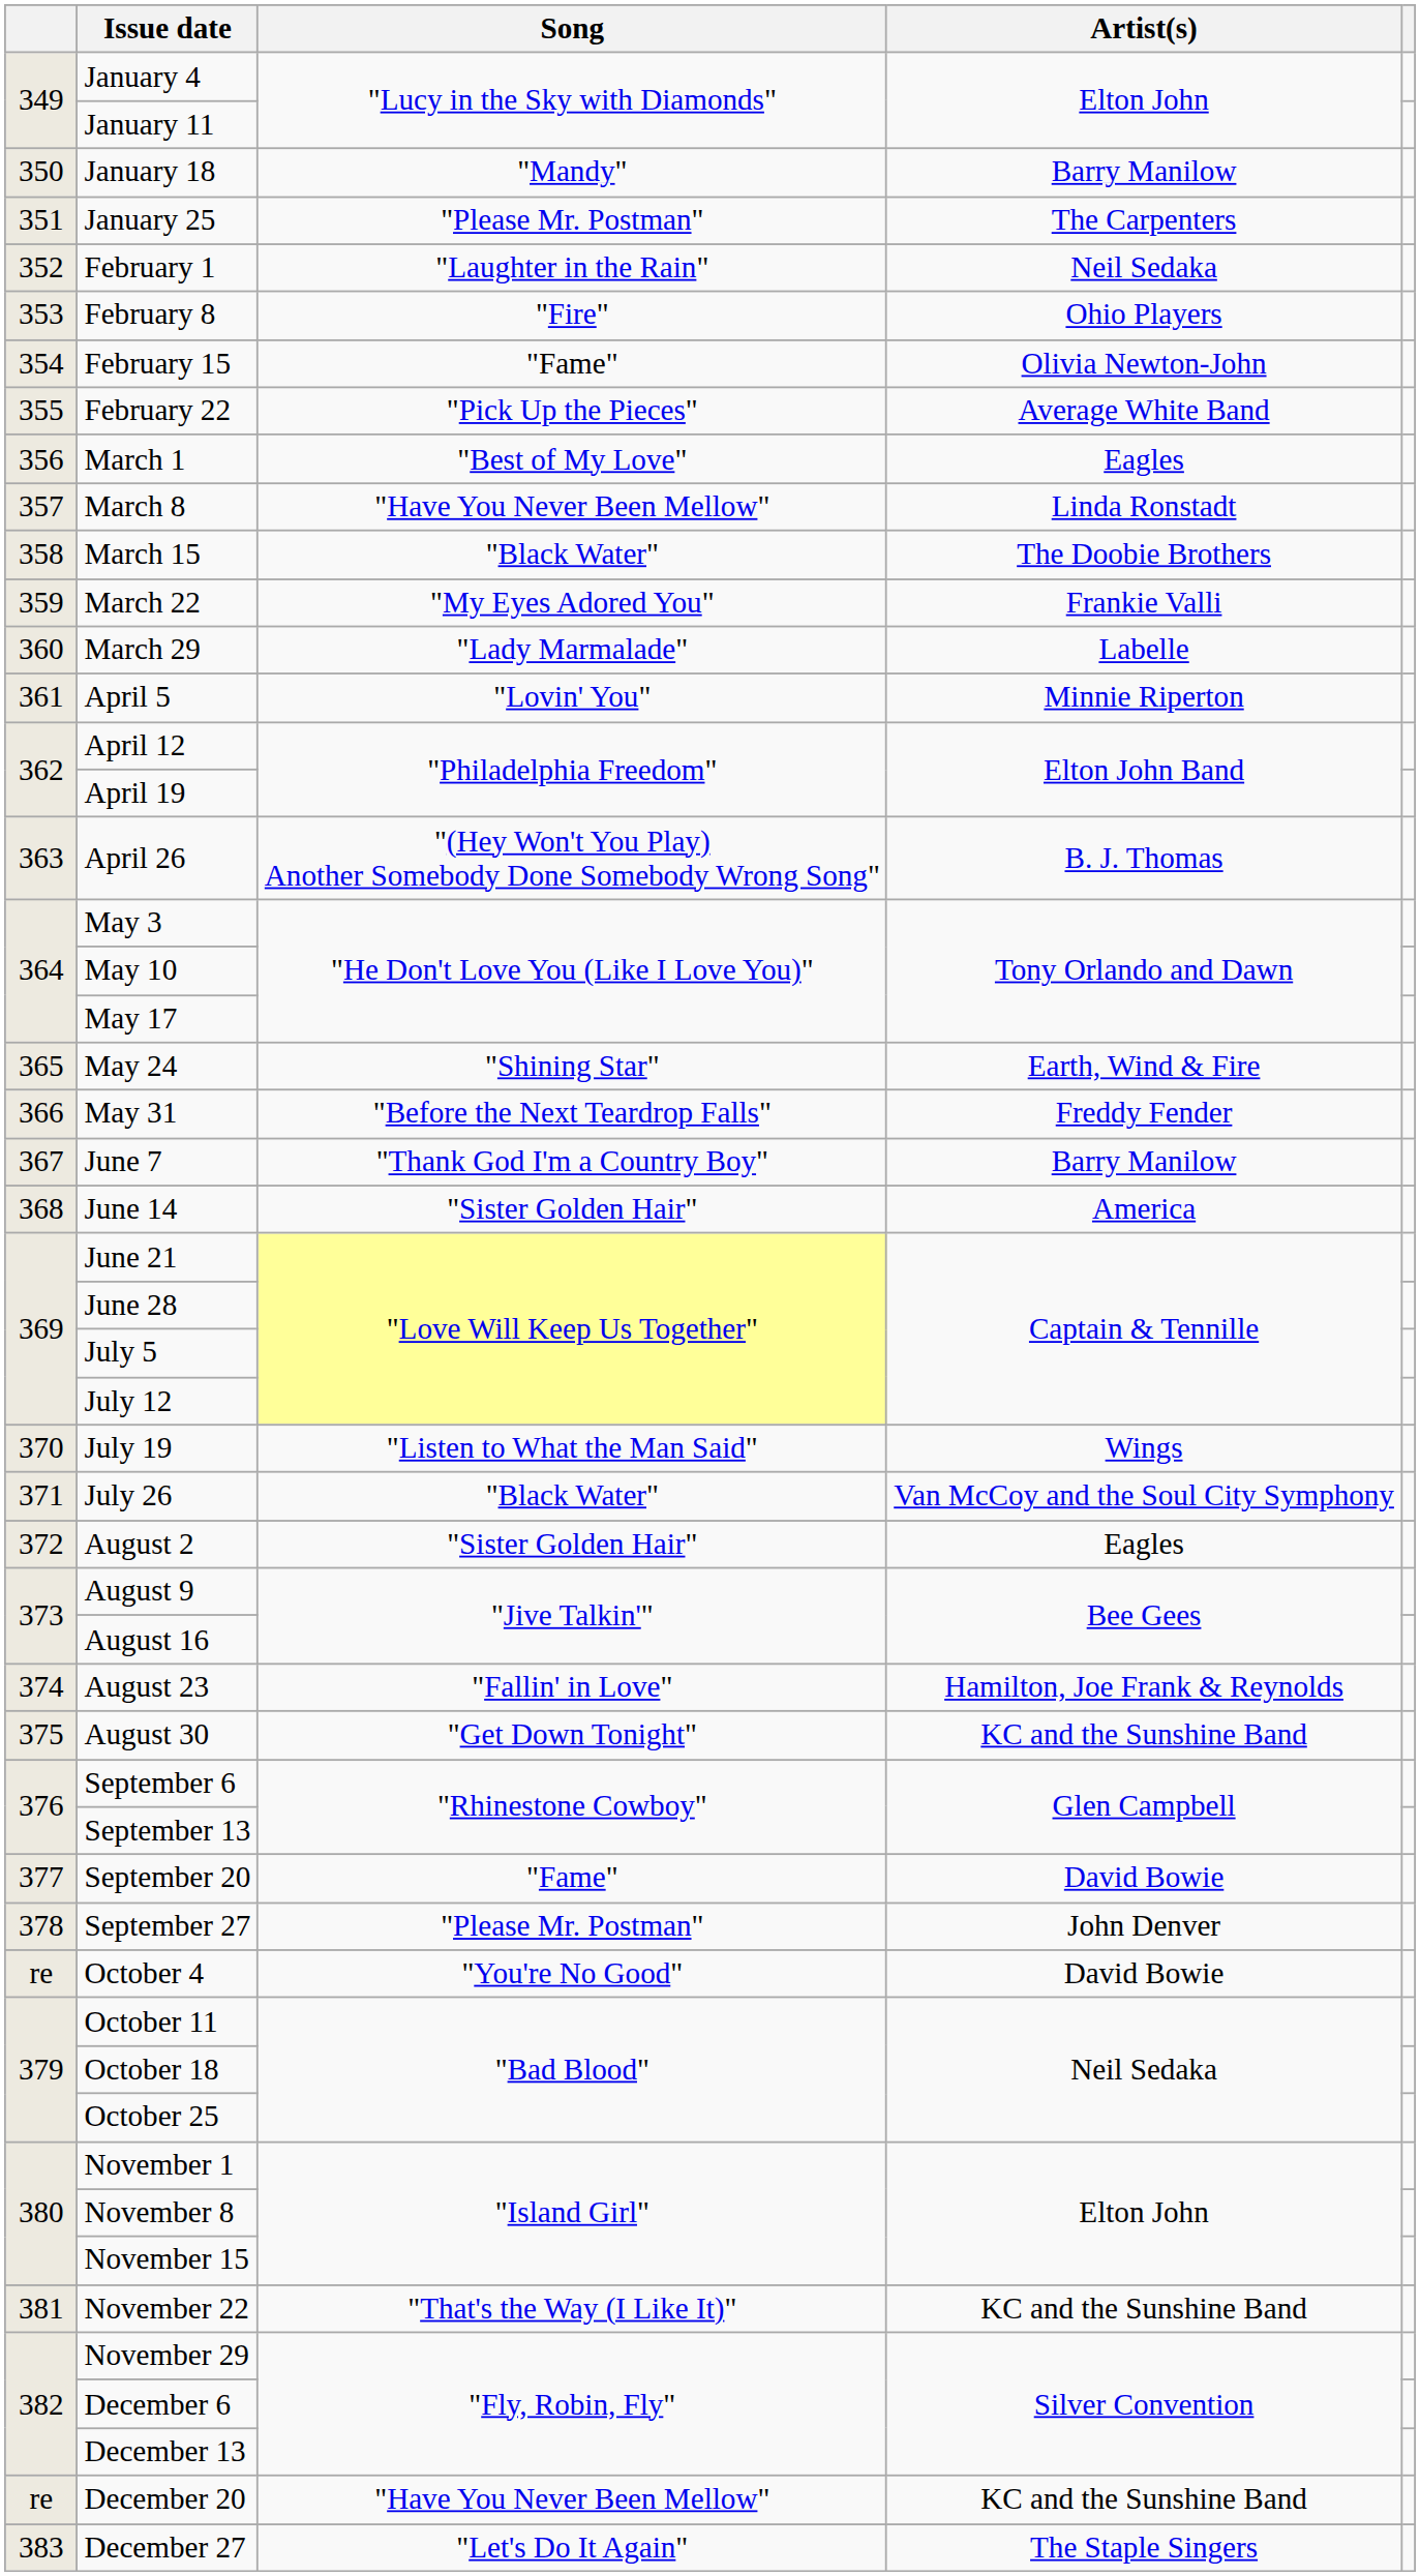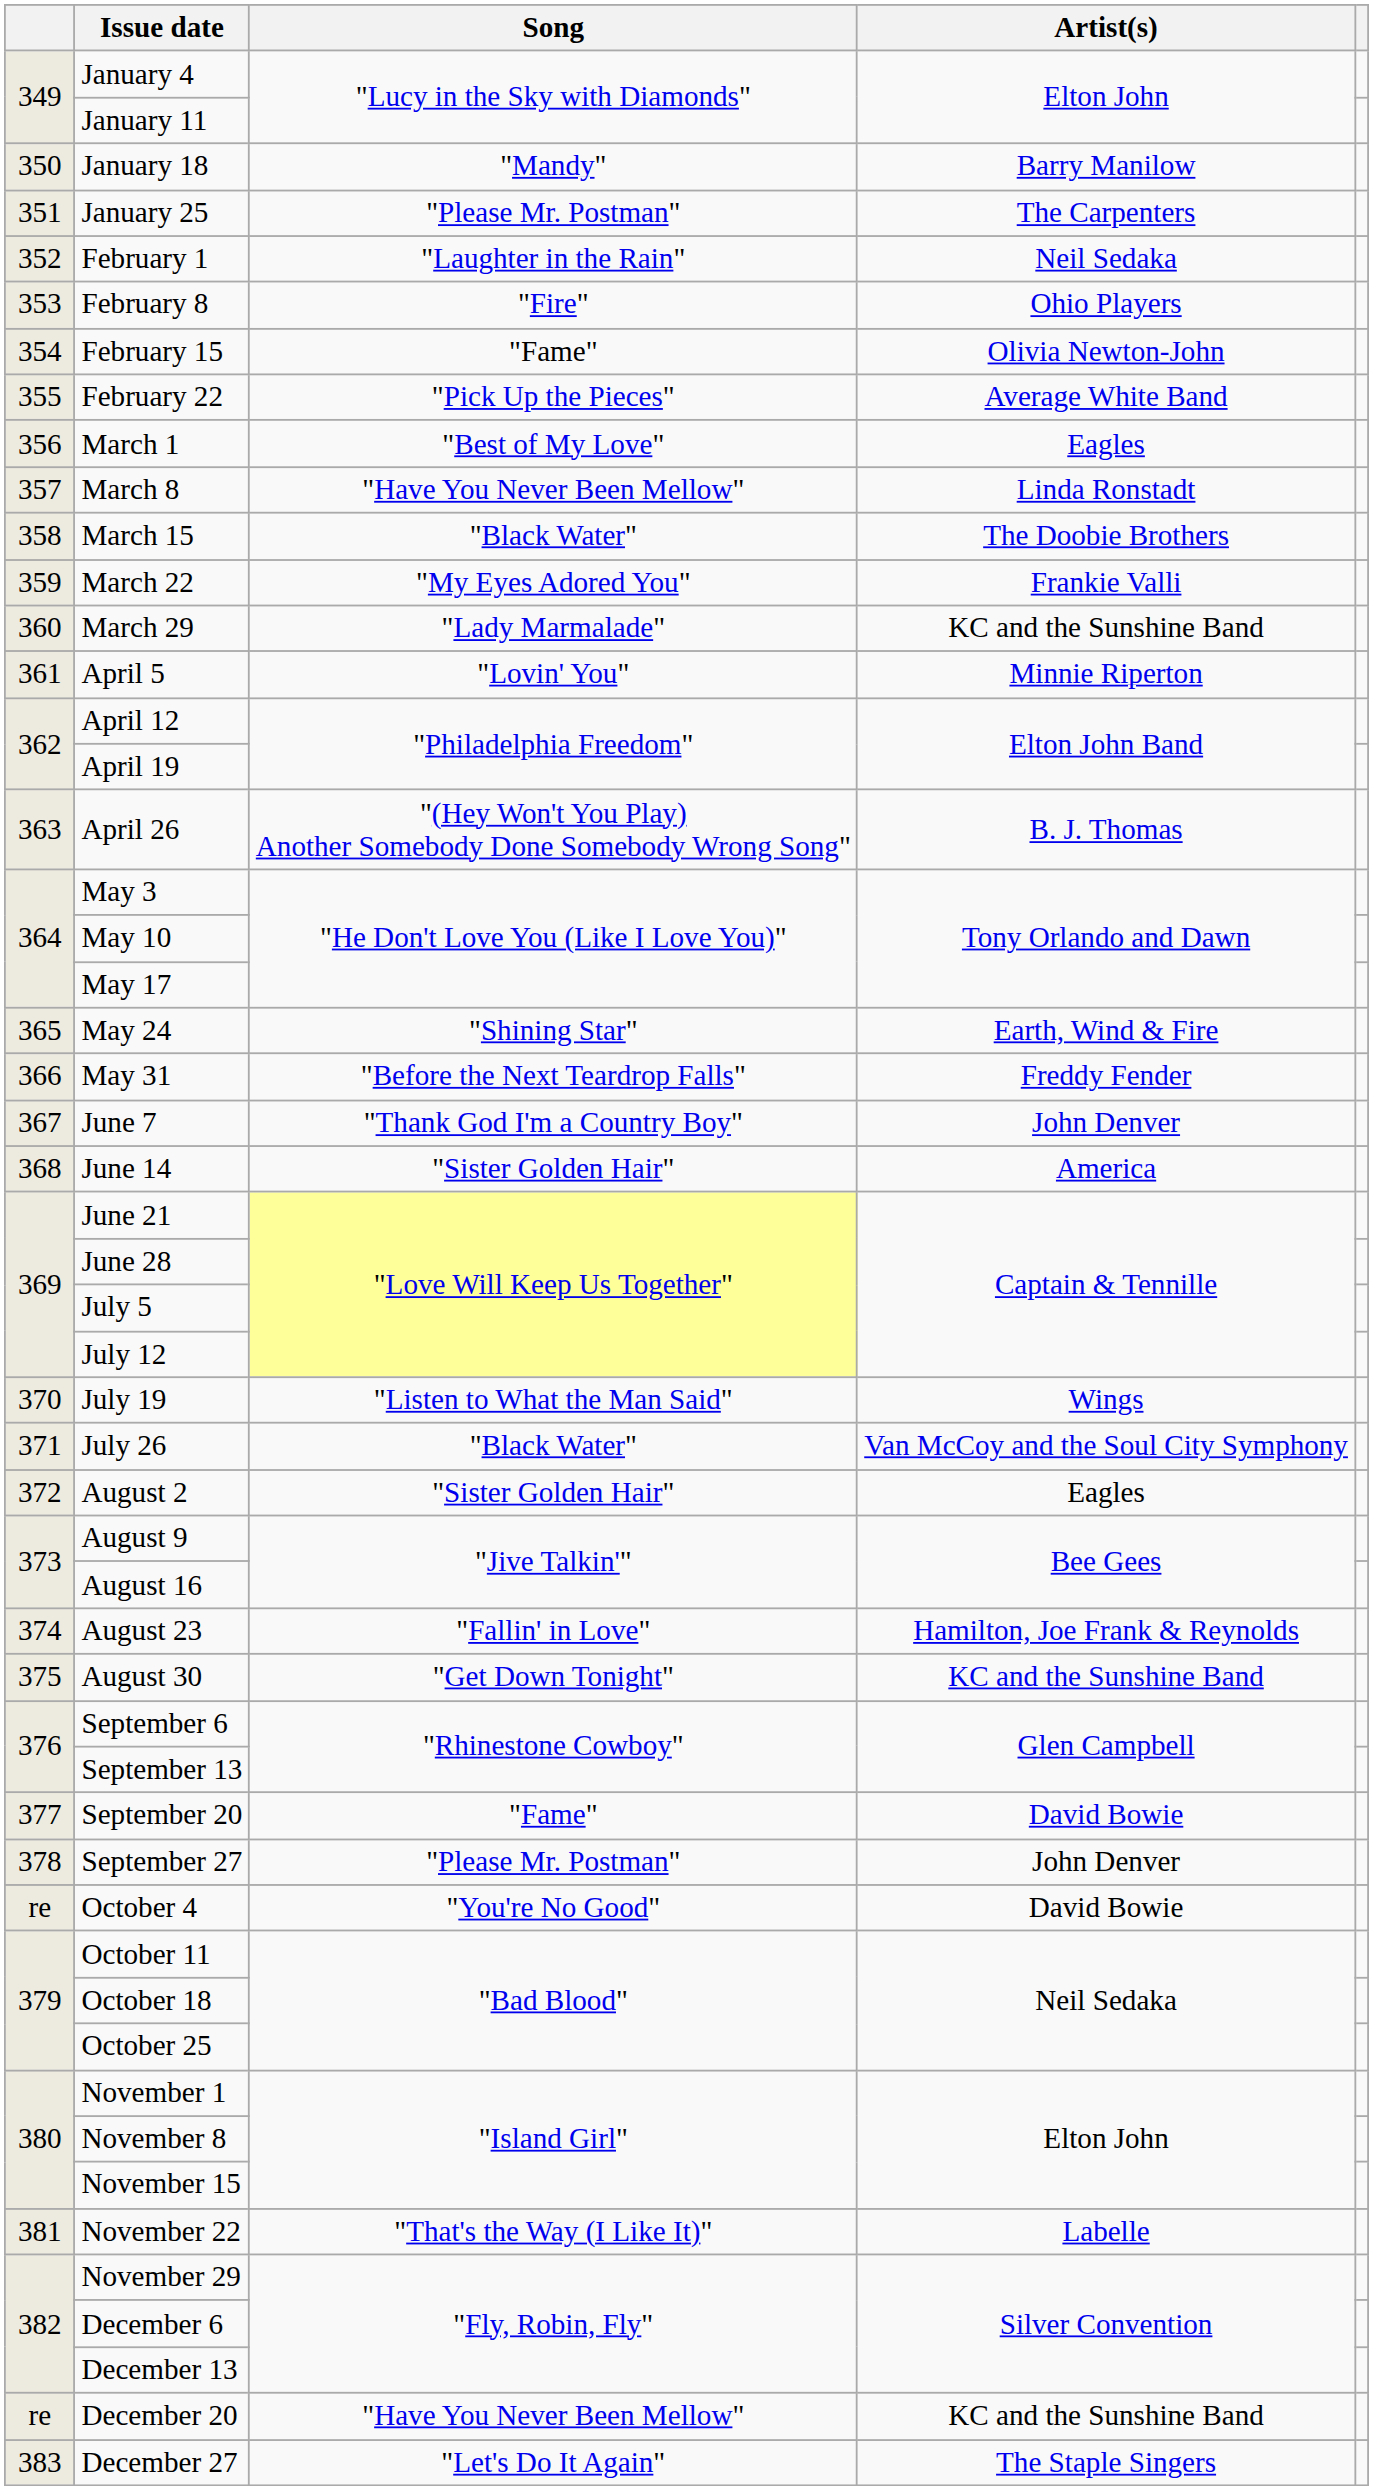 <table class="wikitable">
 <tr>
 <th width=31></th>
 <th>Issue date</th>
 <th>Song</th>
 <th>Artist(s)</th>
 <th></th>
 </tr>
 <tr>
 <td align="center" bgcolor=EDEAE0 rowspan=2>349</td>
 <td>January 4</td>
 <td align="center" rowspan="2">"<a href='#'>Lucy in the Sky with Diamonds</a>"</td>
 <td align="center" rowspan="2"><a href='#'>Elton John</a></td>
 <td align="center"></td>
 </tr>
 <tr>
 <td>January 11</td>
 <td align="center"></td>
 </tr>
 <tr>
 <td align="center" bgcolor=EDEAE0>350</td>
 <td>January 18</td>
 <td align="center">"<a href='#'>Mandy</a>"</td>
 <td align="center"><a href='#'>Barry Manilow</a></td>
 <td align="center"></td>
 </tr>
 <tr>
 <td align="center" bgcolor=EDEAE0>351</td>
 <td>January 25</td>
 <td align="center">"<a href='#'>Please Mr. Postman</a>"</td>
 <td align="center"><a href='#'>The Carpenters</a></td>
 <td align="center"></td>
 </tr>
 <tr>
 <td align="center" bgcolor=EDEAE0>352</td>
 <td>February 1</td>
 <td align="center">"<a href='#'>Laughter in the Rain</a>"</td>
 <td align="center"><a href='#'>Neil Sedaka</a></td>
 <td align="center"></td>
 </tr>
 <tr>
 <td align="center" bgcolor=EDEAE0>353</td>
 <td>February 8</td>
 <td align="center">"<a href='#'>Fire</a>"</td>
 <td align="center"><a href='#'>Ohio Players</a></td>
 <td align="center"></td>
 </tr>
 <tr>
 <td align="center" bgcolor=EDEAE0>354</td>
 <td>February 15</td>
 <td align="center">"Fame"</td>
 <td align="center"><a href='#'>Olivia Newton-John</a></td>
 <td align="center"></td>
 </tr>
 <tr>
 <td align="center" bgcolor=EDEAE0>355</td>
 <td>February 22</td>
 <td align="center">"<a href='#'>Pick Up the Pieces</a>"</td>
 <td align="center"><a href='#'>Average White Band</a></td>
 <td align="center"></td>
 </tr>
 <tr>
 <td align="center" bgcolor=EDEAE0>356</td>
 <td>March 1</td>
 <td align="center">"<a href='#'>Best of My Love</a>"</td>
 <td align="center"><a href='#'>Eagles</a></td>
 <td align="center"></td>
 </tr>
 <tr>
 <td align="center" bgcolor=EDEAE0>357</td>
 <td>March 8</td>
 <td align="center">"<a href='#'>Have You Never Been Mellow</a>"</td>
 <td align="center"><a href='#'>Linda Ronstadt</a></td>
 <td align="center"></td>
 </tr>
 <tr>
 <td align="center" bgcolor=EDEAE0>358</td>
 <td>March 15</td>
 <td align="center">"<a href='#'>Black Water</a>"</td>
 <td align="center"><a href='#'>The Doobie Brothers</a></td>
 <td align="center"></td>
 </tr>
 <tr>
 <td align="center" bgcolor=EDEAE0>359</td>
 <td>March 22</td>
 <td align="center">"<a href='#'>My Eyes Adored You</a>"</td>
 <td align="center"><a href='#'>Frankie Valli</a></td>
 <td align="center"></td>
 </tr>
 <tr>
 <td align="center" bgcolor=EDEAE0>360</td>
 <td>March 29</td>
 <td align="center">"<a href='#'>Lady Marmalade</a>"</td>
-<td align="center"><a href='#'>Labelle</a></td>
+<td align="center">KC and the Sunshine Band</td>
 <td align="center"></td>
 </tr>
 <tr>
 <td align="center" bgcolor=EDEAE0>361</td>
 <td>April 5</td>
 <td align="center">"<a href='#'>Lovin' You</a>"</td>
 <td align="center"><a href='#'>Minnie Riperton</a></td>
 <td align="center"></td>
 </tr>
 <tr>
 <td align="center" bgcolor=EDEAE0 rowspan=2>362</td>
 <td>April 12</td>
 <td align="center" rowspan="2">"<a href='#'>Philadelphia Freedom</a>"</td>
 <td align="center" rowspan="2"><a href='#'>Elton John Band</a></td>
 <td align="center"></td>
 </tr>
 <tr>
 <td>April 19</td>
 <td align="center"></td>
 </tr>
 <tr>
 <td align="center" bgcolor=EDEAE0>363</td>
 <td>April 26</td>
 <td align="center">"<a href='#'>(Hey Won't You Play) <br>Another Somebody Done Somebody Wrong Song</a>"</td>
 <td align="center"><a href='#'>B. J. Thomas</a></td>
 <td align="center"></td>
 </tr>
 <tr>
 <td align="center" bgcolor=EDEAE0 rowspan=3>364</td>
 <td>May 3</td>
 <td align="center" rowspan="3">"<a href='#'>He Don't Love You (Like I Love You)</a>"</td>
 <td align="center" rowspan="3"><a href='#'>Tony Orlando and Dawn</a></td>
 <td align="center"></td>
 </tr>
 <tr>
 <td>May 10</td>
 <td align="center"></td>
 </tr>
 <tr>
 <td>May 17</td>
 <td align="center"></td>
 </tr>
 <tr>
 <td align="center" bgcolor=EDEAE0>365</td>
 <td>May 24</td>
 <td align="center">"<a href='#'>Shining Star</a>"</td>
 <td align="center"><a href='#'>Earth, Wind & Fire</a></td>
 <td align="center"></td>
 </tr>
 <tr>
 <td align="center" bgcolor=EDEAE0>366</td>
 <td>May 31</td>
 <td align="center">"<a href='#'>Before the Next Teardrop Falls</a>"</td>
 <td align="center"><a href='#'>Freddy Fender</a></td>
 <td align="center"></td>
 </tr>
 <tr>
 <td align="center" bgcolor=EDEAE0>367</td>
 <td>June 7</td>
 <td align="center">"<a href='#'>Thank God I'm a Country Boy</a>"</td>
-<td align="center"><a href='#'>Barry Manilow</a></td>
+<td align="center"><a href='#'>John Denver</a></td>
 <td align="center"></td>
 </tr>
 <tr>
 <td align="center" bgcolor=EDEAE0>368</td>
 <td>June 14</td>
 <td align="center">"<a href='#'>Sister Golden Hair</a>"</td>
 <td align="center"><a href='#'>America</a></td>
 <td align="center"></td>
 </tr>
 <tr>
 <td align="center" bgcolor=EDEAE0 rowspan=4>369</td>
 <td>June 21</td>
 <td align="center" bgcolor="#ffff99" rowspan="4">"<a href='#'>Love Will Keep Us Together</a>"</td>
 <td align="center" rowspan="4"><a href='#'>Captain & Tennille</a></td>
 <td align="center"></td>
 </tr>
 <tr>
 <td>June 28</td>
 <td align="center"></td>
 </tr>
 <tr>
 <td>July 5</td>
 <td align="center"></td>
 </tr>
 <tr>
 <td>July 12</td>
 <td align="center"></td>
 </tr>
 <tr>
 <td align="center" bgcolor=EDEAE0>370</td>
 <td>July 19</td>
 <td align="center">"<a href='#'>Listen to What the Man Said</a>"</td>
 <td align="center"><a href='#'>Wings</a></td>
 <td align="center"></td>
 </tr>
 <tr>
 <td align="center" bgcolor=EDEAE0>371</td>
 <td>July 26</td>
 <td align="center">"<a href='#'>Black Water</a>"</td>
 <td align="center"><a href='#'>Van McCoy and the Soul City Symphony</a></td>
 <td align="center"></td>
 </tr>
 <tr>
 <td align="center" bgcolor=EDEAE0>372</td>
 <td>August 2</td>
 <td align="center">"<a href='#'>Sister Golden Hair</a>"</td>
 <td align="center">Eagles</td>
 <td align="center"></td>
 </tr>
 <tr>
 <td align="center" bgcolor=EDEAE0 rowspan=2>373</td>
 <td>August 9</td>
 <td align="center" rowspan="2">"<a href='#'>Jive Talkin'</a>"</td>
 <td align="center" rowspan="2"><a href='#'>Bee Gees</a></td>
 <td align="center"></td>
 </tr>
 <tr>
 <td>August 16</td>
 <td align="center"></td>
 </tr>
 <tr>
 <td align="center" bgcolor=EDEAE0>374</td>
 <td>August 23</td>
 <td align="center">"<a href='#'>Fallin' in Love</a>"</td>
 <td align="center"><a href='#'>Hamilton, Joe Frank & Reynolds</a></td>
 <td align="center"></td>
 </tr>
 <tr>
 <td align="center" bgcolor=EDEAE0>375</td>
 <td>August 30</td>
 <td align="center">"<a href='#'>Get Down Tonight</a>"</td>
 <td align="center"><a href='#'>KC and the Sunshine Band</a></td>
 <td align="center"></td>
 </tr>
 <tr>
 <td align="center" bgcolor=EDEAE0 rowspan=2>376</td>
 <td>September 6</td>
 <td align="center" rowspan="2">"<a href='#'>Rhinestone Cowboy</a>"</td>
 <td align="center" rowspan="2"><a href='#'>Glen Campbell</a></td>
 <td align="center"></td>
 </tr>
 <tr>
 <td>September 13</td>
 <td align="center"></td>
 </tr>
 <tr>
 <td align="center" bgcolor=EDEAE0>377</td>
 <td>September 20</td>
 <td align="center">"<a href='#'>Fame</a>"</td>
 <td align="center"><a href='#'>David Bowie</a></td>
 <td align="center"></td>
 </tr>
 <tr>
 <td align="center" bgcolor=EDEAE0>378</td>
 <td>September 27</td>
 <td align="center">"<a href='#'>Please Mr. Postman</a>"</td>
 <td align="center">John Denver</td>
 <td align="center"></td>
 </tr>
 <tr>
 <td align="center" bgcolor=EDEAE0>re</td>
 <td>October 4</td>
 <td align="center">"<a href='#'>You're No Good</a>"</td>
 <td align="center">David Bowie</td>
 <td align="center"></td>
 </tr>
 <tr>
 <td align="center" bgcolor=EDEAE0 rowspan=3>379</td>
 <td>October 11</td>
 <td align="center" rowspan="3">"<a href='#'>Bad Blood</a>"</td>
 <td align="center" rowspan="3">Neil Sedaka</td>
 <td align="center"></td>
 </tr>
 <tr>
 <td>October 18</td>
 <td align="center"></td>
 </tr>
 <tr>
 <td>October 25</td>
 <td align="center"></td>
 </tr>
 <tr>
 <td align="center" bgcolor=EDEAE0 rowspan=3>380</td>
 <td>November 1</td>
 <td align="center" rowspan="3">"<a href='#'>Island Girl</a>"</td>
 <td align="center" rowspan="3">Elton John</td>
 <td align="center"></td>
 </tr>
 <tr>
 <td>November 8</td>
 <td align="center"></td>
 </tr>
 <tr>
 <td>November 15</td>
 <td align="center"></td>
 </tr>
 <tr>
 <td align="center" bgcolor=EDEAE0>381</td>
 <td>November 22</td>
 <td align="center">"<a href='#'>That's the Way (I Like It)</a>"</td>
-<td align="center">KC and the Sunshine Band</td>
+<td align="center"><a href='#'>Labelle</a></td>
 <td align="center"></td>
 </tr>
 <tr>
 <td align="center" bgcolor=EDEAE0 rowspan=3>382</td>
 <td>November 29</td>
 <td align="center" rowspan="3">"<a href='#'>Fly, Robin, Fly</a>"</td>
 <td align="center" rowspan="3"><a href='#'>Silver Convention</a></td>
 <td align="center"></td>
 </tr>
 <tr>
 <td>December 6</td>
 <td align="center"></td>
 </tr>
 <tr>
 <td>December 13</td>
 <td align="center"></td>
 </tr>
 <tr>
 <td align="center" bgcolor=EDEAE0>re</td>
 <td>December 20</td>
 <td align="center">"<a href='#'>Have You Never Been Mellow</a>"</td>
 <td align="center">KC and the Sunshine Band</td>
 <td align="center"></td>
 </tr>
 <tr>
 <td align="center" bgcolor=EDEAE0>383</td>
 <td>December 27</td>
 <td align="center">"<a href='#'>Let's Do It Again</a>"</td>
 <td align="center"><a href='#'>The Staple Singers</a></td>
 <td align="center"></td>
 </tr>
 <tr>
 </tr>
 </table>
